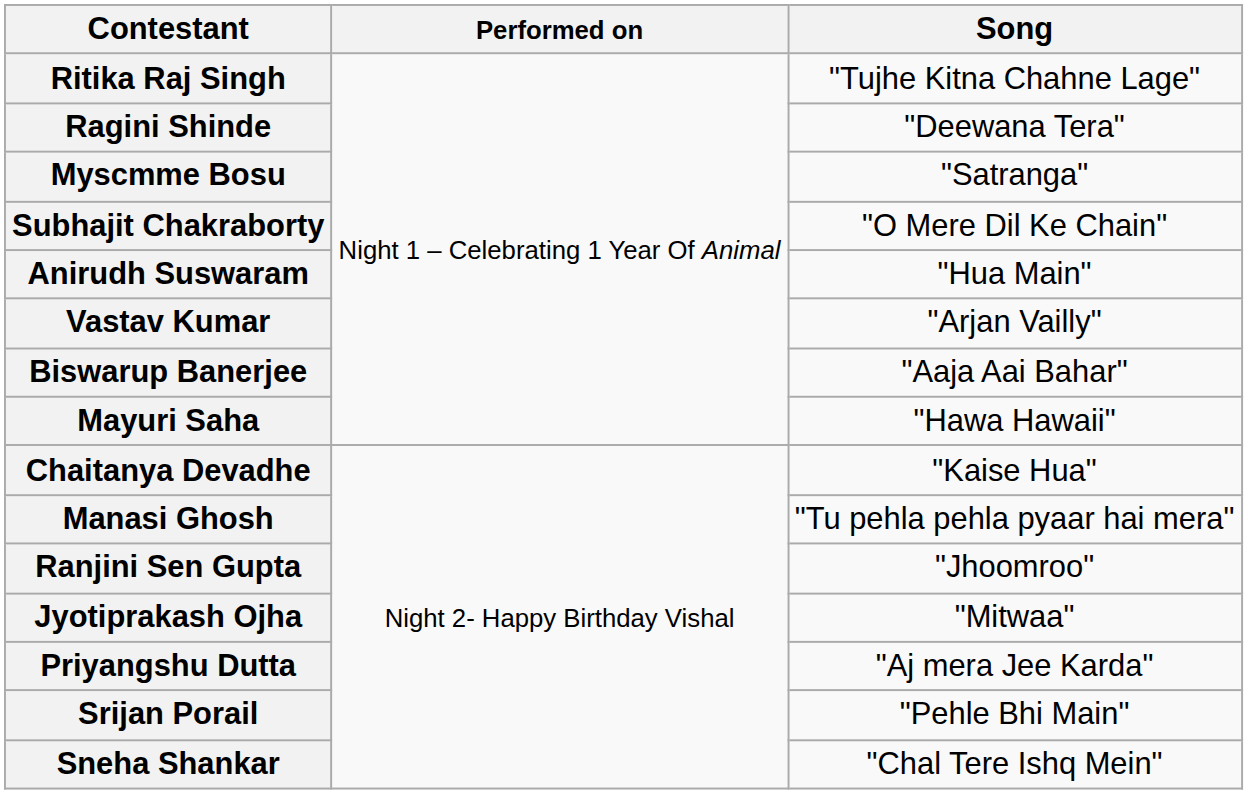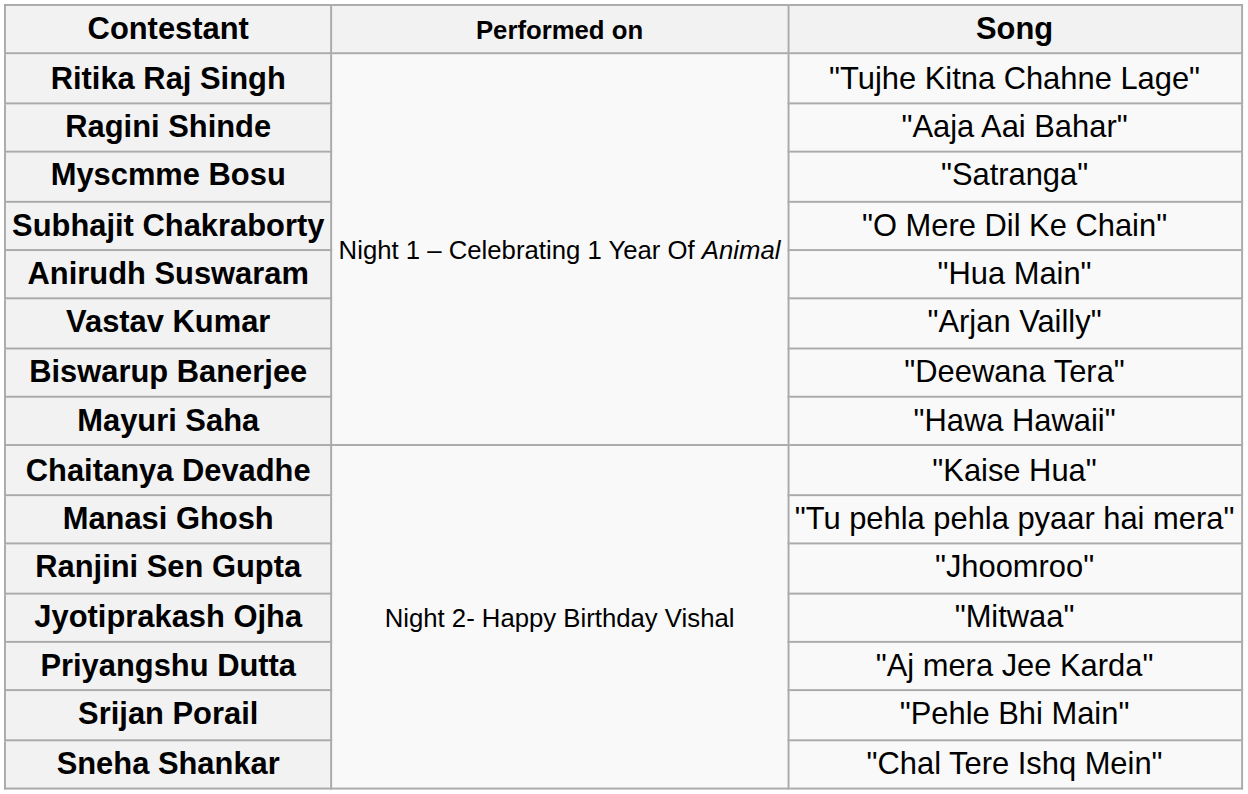 <table class="wikitable unsortable" style="text-align:center;">
 <tr>
 <th scope="col">Contestant</th>
 <th><small>Performed on</small></th>
 <th scope="col">Song</th>
 </tr>
 <tr>
 <th>Ritika Raj Singh</th>
 <td rowspan="8"><small>Night 1 – Celebrating 1 Year Of <em>Animal</em></small></td>
 <td>"Tujhe Kitna Chahne Lage"</td>
 </tr>
 <tr>
 <th>Ragini Shinde</th>
-<td>"Deewana Tera"</td>
+<td>"Aaja Aai Bahar"</td>
 </tr>
 <tr>
 <th>Myscmme Bosu</th>
 <td>"Satranga"</td>
 </tr>
 <tr>
 <th>Subhajit Chakraborty</th>
 <td>"O Mere Dil Ke Chain"</td>
 </tr>
 <tr>
 <th>Anirudh Suswaram</th>
 <td>"Hua Main"</td>
 </tr>
 <tr>
 <th>Vastav Kumar</th>
 <td>"Arjan Vailly"</td>
 </tr>
 <tr>
 <th>Biswarup Banerjee</th>
-<td>"Aaja Aai Bahar"</td>
+<td>"Deewana Tera"</td>
 </tr>
 <tr>
 <th>Mayuri Saha</th>
 <td>"Hawa Hawaii"</td>
 </tr>
 <tr>
 <th>Chaitanya Devadhe</th>
 <td rowspan="8"><small>Night 2- Happy Birthday Vishal</small></td>
 <td>"Kaise Hua"</td>
 </tr>
 <tr>
 <th>Manasi Ghosh</th>
 <td>"Tu pehla pehla pyaar hai mera"</td>
 </tr>
 <tr>
 <th>Ranjini Sen Gupta</th>
 <td>"Jhoomroo"</td>
 </tr>
 <tr>
 <th>Jyotiprakash Ojha</th>
 <td>"Mitwaa"</td>
 </tr>
 <tr>
 <th>Priyangshu Dutta</th>
 <td>"Aj mera Jee Karda"</td>
 </tr>
 <tr>
 <th>Srijan Porail</th>
 <td>"Pehle Bhi Main"</td>
 </tr>
 <tr>
 <th>Sneha Shankar</th>
 <td>"Chal Tere Ishq Mein"</td>
 </tr>
 </table>
